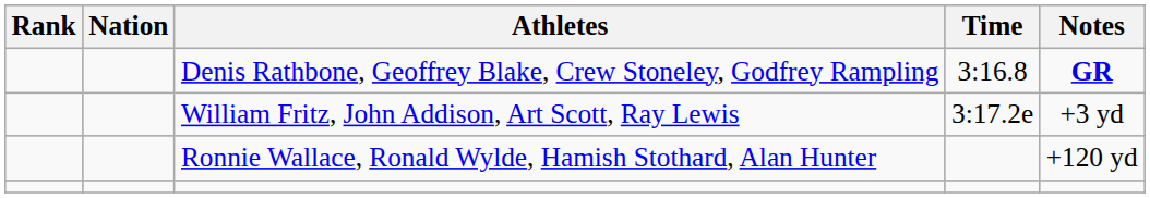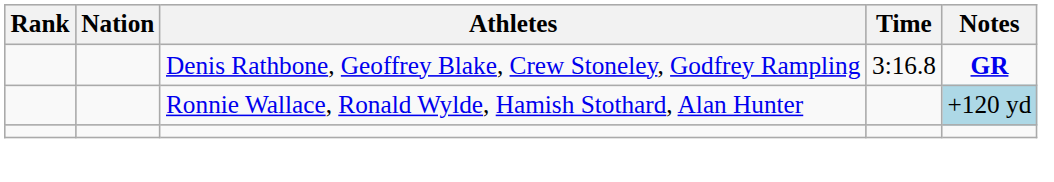 <table class="wikitable sortable" style="text-align:center">
 <tr>
 <th>Rank</th>
 <th>Nation</th>
 <th>Athletes</th>
 <th>Time</th>
 <th>Notes</th>
 </tr>
 <tr>
 <td></td>
 <td align=left></td>
 <td align=left><a href='#'>Denis Rathbone</a>, <a href='#'>Geoffrey Blake</a>, <a href='#'>Crew Stoneley</a>, <a href='#'>Godfrey Rampling</a></td>
 <td>3:16.8</td>
 <td><strong><a href='#'>GR</a></strong></td>
 </tr>
 <tr>
 <td></td>
 <td align=left></td>
-<td align=left><a href='#'>William Fritz</a>, <a href='#'>John Addison</a>, <a href='#'>Art Scott</a>, <a href='#'>Ray Lewis</a></td>
-<td>3:17.2e</td>
-<td>+3 yd</td>
-</tr>
-<tr>
-<td></td>
-<td align=left></td>
 <td align=left><a href='#'>Ronnie Wallace</a>, <a href='#'>Ronald Wylde</a>, <a href='#'>Hamish Stothard</a>, <a href='#'>Alan Hunter</a></td>
 <td></td>
-<td>+120 yd</td>
+<td style="background: lightblue;">+120 yd</td>
 </tr>
 <tr>
 <td></td>
 <td align=left></td>
 <td align=left></td>
 <td></td>
 <td></td>
 </tr>
 </table>
